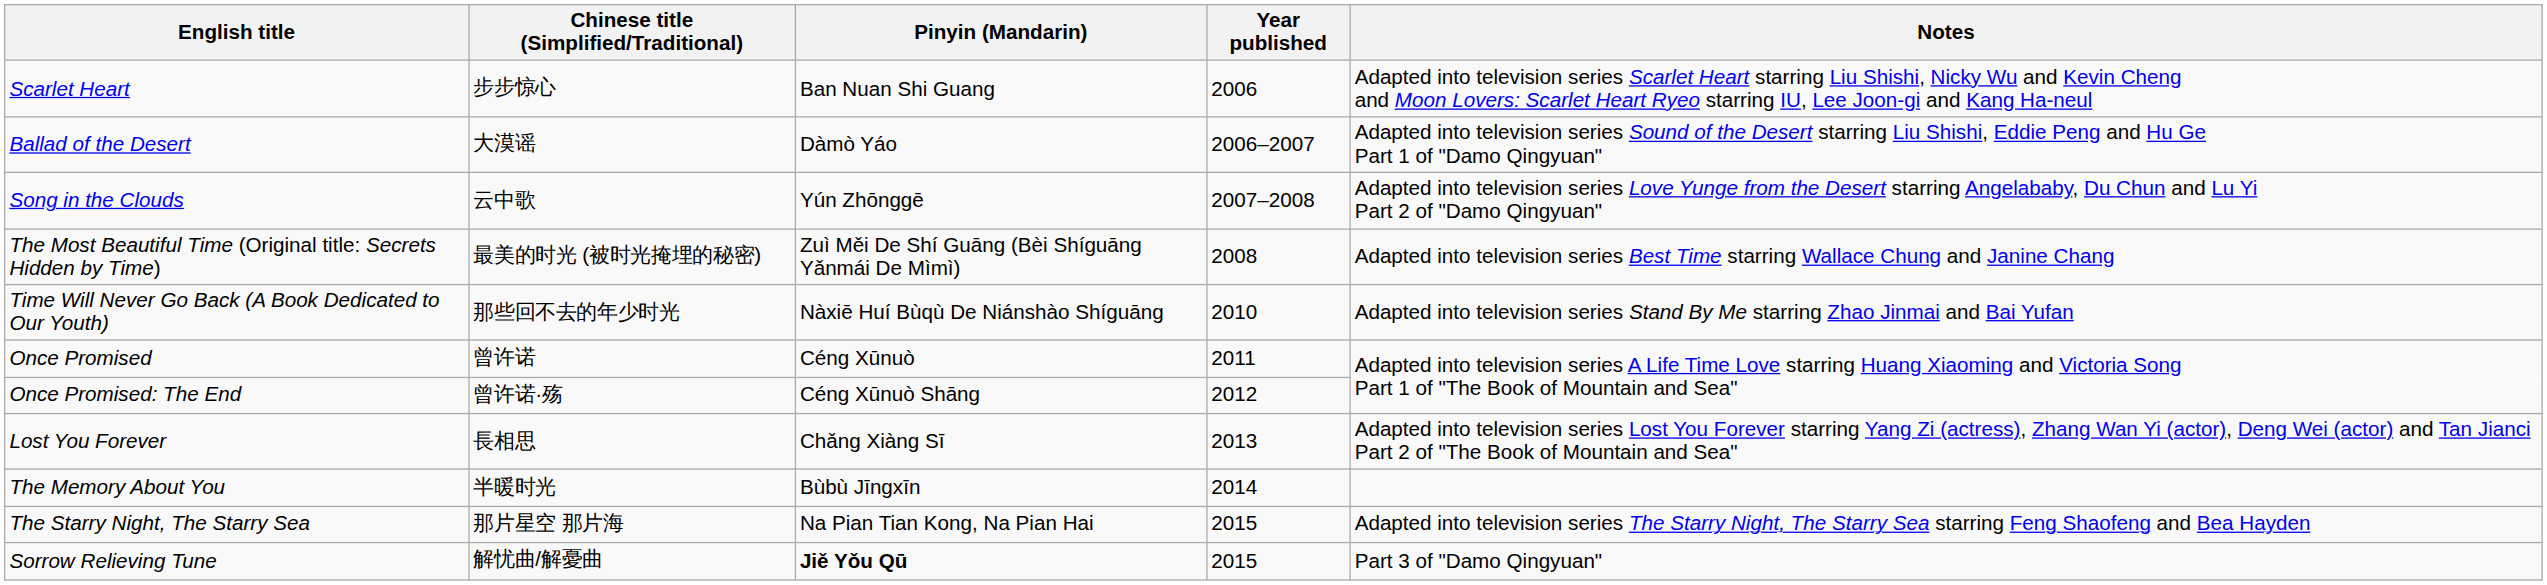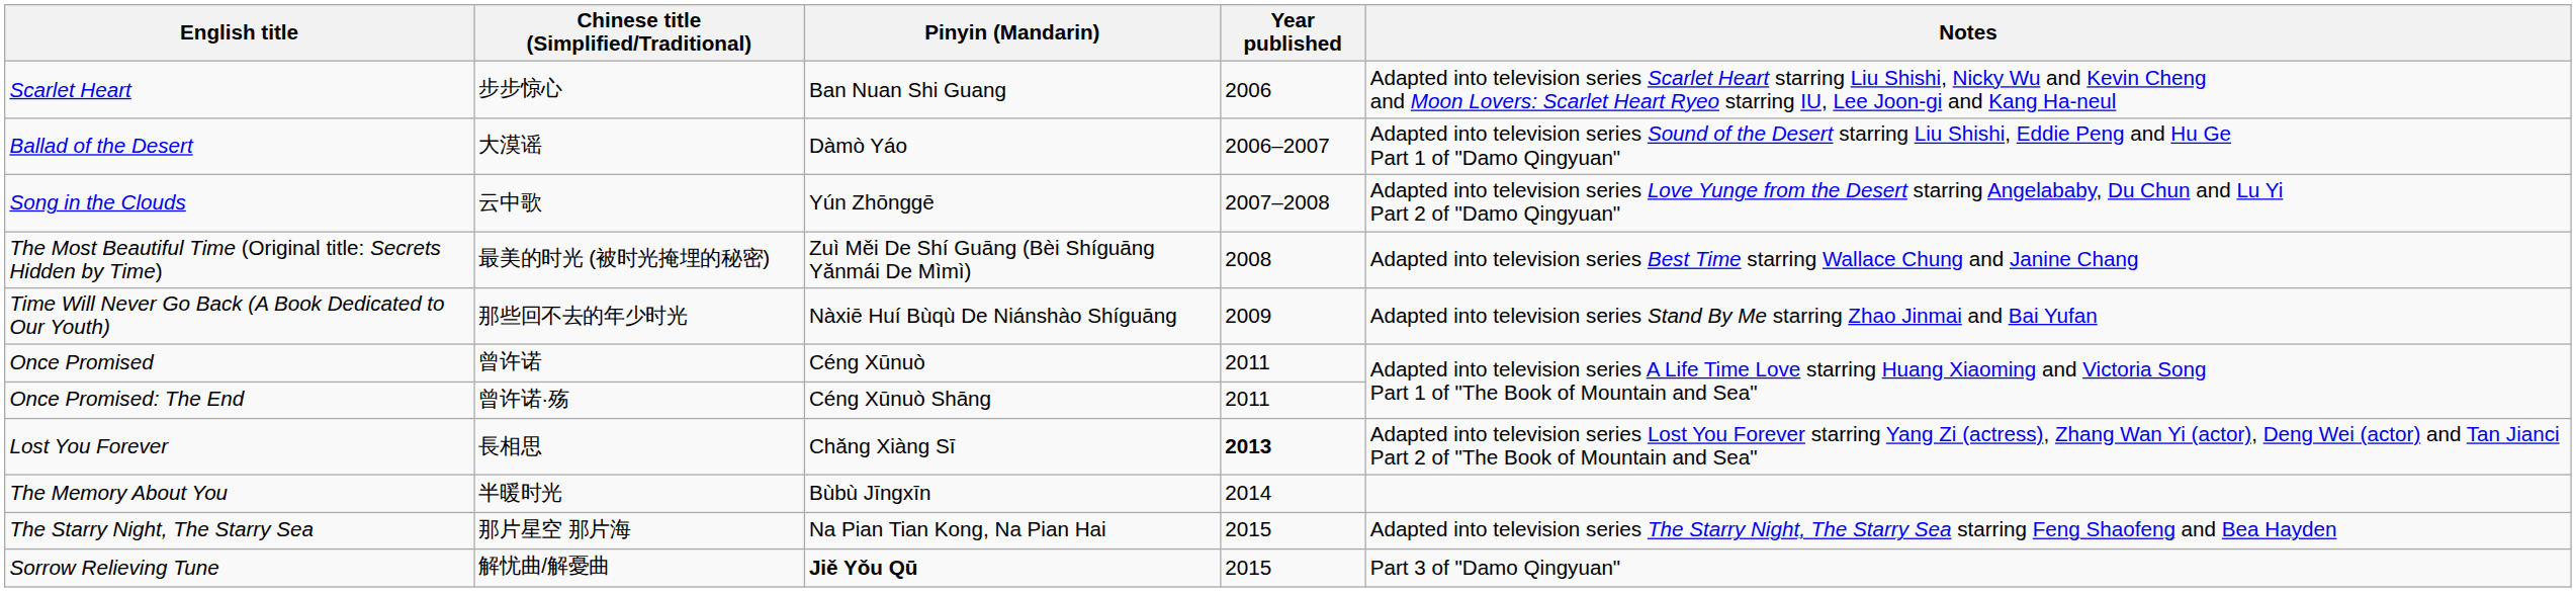 <table class="wikitable">
 <tr>
 <th>English title</th>
 <th>Chinese title (Simplified/Traditional)</th>
 <th>Pinyin (Mandarin)</th>
 <th>Year published</th>
 <th>Notes</th>
 </tr>
 <tr>
 <td><em><a href='#'>Scarlet Heart</a></em></td>
 <td>步步惊心</td>
 <td>Ban Nuan Shi Guang</td>
 <td>2006</td>
 <td>Adapted into television series <em><a href='#'>Scarlet Heart</a></em> starring <a href='#'>Liu Shishi</a>, <a href='#'>Nicky Wu</a> and <a href='#'>Kevin Cheng</a><br> and <em><a href='#'>Moon Lovers: Scarlet Heart Ryeo</a></em> starring <a href='#'>IU</a>, <a href='#'>Lee Joon-gi</a> and <a href='#'>Kang Ha-neul</a></td>
 </tr>
 <tr>
 <td><em><a href='#'>Ballad of the Desert</a></em></td>
 <td>大漠谣</td>
 <td>Dàmò Yáo</td>
 <td>2006–2007</td>
 <td>Adapted into television series <em><a href='#'>Sound of the Desert</a></em> starring <a href='#'>Liu Shishi</a>, <a href='#'>Eddie Peng</a> and <a href='#'>Hu Ge</a><br>Part 1 of "Damo Qingyuan"</td>
 </tr>
 <tr>
 <td><em><a href='#'>Song in the Clouds</a></em></td>
 <td>云中歌</td>
 <td>Yún Zhōnggē</td>
 <td>2007–2008</td>
 <td>Adapted into television series <em><a href='#'>Love Yunge from the Desert</a></em> starring <a href='#'>Angelababy</a>, <a href='#'>Du Chun</a> and <a href='#'>Lu Yi</a><br>Part 2 of "Damo Qingyuan"</td>
 </tr>
 <tr>
 <td><em>The Most Beautiful Time</em> (Original title: <em>Secrets Hidden by Time</em>)</td>
 <td>最美的时光 (被时光掩埋的秘密)</td>
 <td>Zuì Měi De Shí Guāng (Bèi Shíguāng Yǎnmái De Mìmì)</td>
 <td>2008</td>
 <td>Adapted into television series <em><a href='#'>Best Time</a></em> starring <a href='#'>Wallace Chung</a> and <a href='#'>Janine Chang</a></td>
 </tr>
 <tr>
 <td><em>Time Will Never Go Back (A Book Dedicated to Our Youth)</em></td>
 <td>那些回不去的年少时光</td>
 <td>Nàxiē Huí Bùqù De Niánshào Shíguāng</td>
-<td>2010</td>
+<td>2009</td>
 <td>Adapted into television series <em>Stand By Me</em> starring <a href='#'>Zhao Jinmai</a> and <a href='#'>Bai Yufan</a></td>
 </tr>
 <tr>
 <td><em>Once Promised</em></td>
 <td>曾许诺</td>
 <td>Céng Xūnuò</td>
 <td>2011</td>
 <td rowspan=2>Adapted into television series <a href='#'>A Life Time Love</a> starring <a href='#'>Huang Xiaoming</a> and <a href='#'>Victoria Song</a> <br> Part 1 of "The Book of Mountain and Sea"</td>
 </tr>
 <tr>
 <td><em>Once Promised: The End</em></td>
 <td>曾许诺·殇</td>
 <td>Céng Xūnuò Shāng</td>
-<td>2012</td>
+<td>2011</td>
 </tr>
 <tr>
 <td><em>Lost You Forever</em></td>
 <td>長相思</td>
 <td>Chǎng Xiàng Sī</td>
-<td>2013</td>
+<td><strong>2013</strong></td>
 <td>Adapted into television series <a href='#'>Lost You Forever</a> starring <a href='#'>Yang Zi (actress)</a>, <a href='#'>Zhang Wan Yi (actor)</a>, <a href='#'>Deng Wei (actor)</a> and <a href='#'>Tan Jianci</a> Part 2 of "The Book of Mountain and Sea"</td>
 </tr>
 <tr>
 <td><em>The Memory About You</em></td>
 <td>半暖时光</td>
 <td>Bùbù Jīngxīn</td>
 <td>2014</td>
 <td></td>
 </tr>
 <tr>
 <td><em>The Starry Night, The Starry Sea</em></td>
 <td>那片星空 那片海</td>
 <td>Na Pian Tian Kong, Na Pian Hai</td>
 <td>2015</td>
 <td>Adapted into television series <em><a href='#'>The Starry Night, The Starry Sea</a></em> starring <a href='#'>Feng Shaofeng</a> and <a href='#'>Bea Hayden</a></td>
 </tr>
 <tr>
 <td><em>Sorrow Relieving Tune</em></td>
 <td>解忧曲/解憂曲</td>
 <td><strong>Jiě Yǒu Qū</strong></td>
 <td>2015</td>
 <td>Part 3 of "Damo Qingyuan"</td>
 </tr>
 </table>
